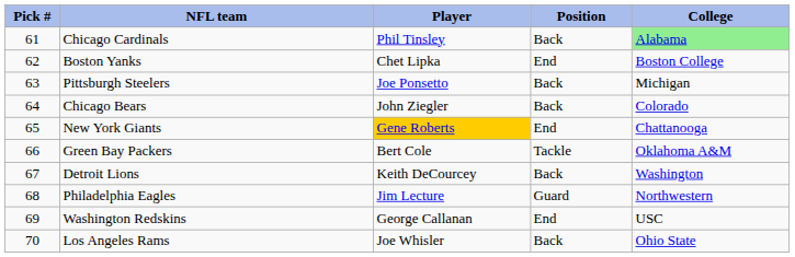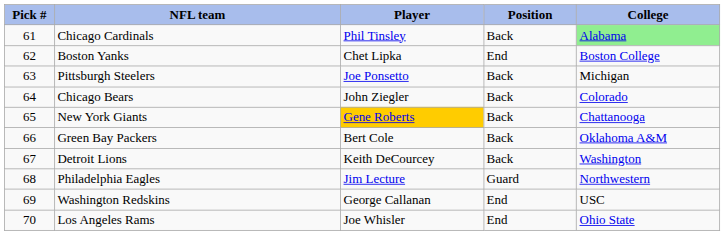 <table class="wikitable sortable sortable" style="width: 100%">
 <tr>
 <th style="background:#A8BDEC;" width=7%>Pick #</th>
 <th width=40% style="background:#A8BDEC;">NFL team</th>
 <th width=20% style="background:#A8BDEC;">Player</th>
 <th width=13% style="background:#A8BDEC;">Position</th>
 <th style="background:#A8BDEC;">College</th>
 </tr>
 <tr>
 <td align=center>61</td>
 <td>Chicago Cardinals</td>
 <td><a href='#'>Phil Tinsley</a></td>
 <td>Back</td>
 <td style="background: lightgreen;"><a href='#'>Alabama</a></td>
 </tr>
 <tr>
 <td align=center>62</td>
 <td>Boston Yanks</td>
 <td>Chet Lipka</td>
 <td>End</td>
 <td><a href='#'>Boston College</a></td>
 </tr>
 <tr>
 <td align=center>63</td>
 <td>Pittsburgh Steelers</td>
 <td><a href='#'>Joe Ponsetto</a></td>
 <td>Back</td>
 <td>Michigan</td>
 </tr>
 <tr>
 <td align=center>64</td>
 <td>Chicago Bears</td>
 <td>John Ziegler</td>
 <td>Back</td>
 <td><a href='#'>Colorado</a></td>
 </tr>
 <tr>
 <td align=center>65</td>
 <td>New York Giants</td>
 <td bgcolor="#FFCC00"><a href='#'>Gene Roberts</a></td>
-<td>End</td>
+<td>Back</td>
 <td><a href='#'>Chattanooga</a></td>
 </tr>
 <tr>
 <td align=center>66</td>
 <td>Green Bay Packers</td>
 <td>Bert Cole</td>
-<td>Tackle</td>
+<td>Back</td>
 <td><a href='#'>Oklahoma A&M</a></td>
 </tr>
 <tr>
 <td align=center>67</td>
 <td>Detroit Lions</td>
 <td>Keith DeCourcey</td>
 <td>Back</td>
 <td><a href='#'>Washington</a></td>
 </tr>
 <tr>
 <td align=center>68</td>
 <td>Philadelphia Eagles</td>
 <td><a href='#'>Jim Lecture</a></td>
 <td>Guard</td>
 <td><a href='#'>Northwestern</a></td>
 </tr>
 <tr>
 <td align=center>69</td>
 <td>Washington Redskins</td>
 <td>George Callanan</td>
 <td>End</td>
 <td>USC</td>
 </tr>
 <tr>
 <td align=center>70</td>
 <td>Los Angeles Rams</td>
 <td>Joe Whisler</td>
-<td>Back</td>
+<td>End</td>
 <td><a href='#'>Ohio State</a></td>
 </tr>
 </table>
